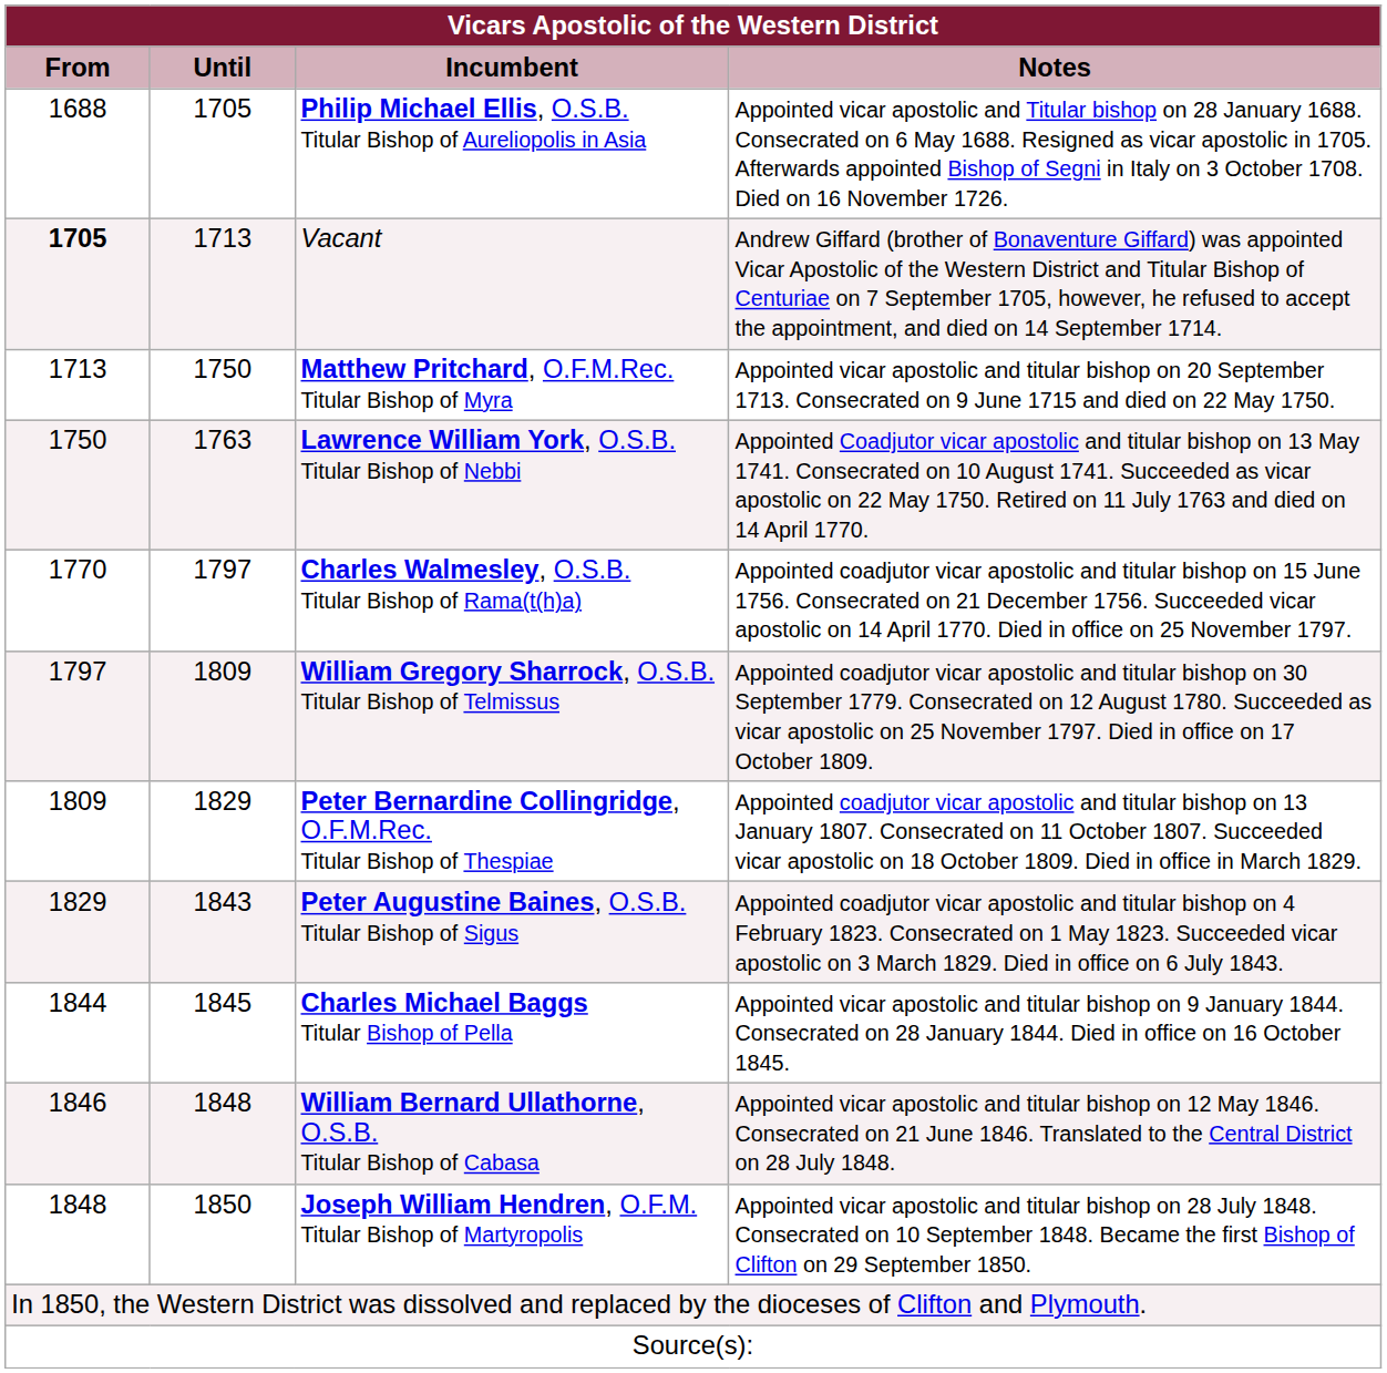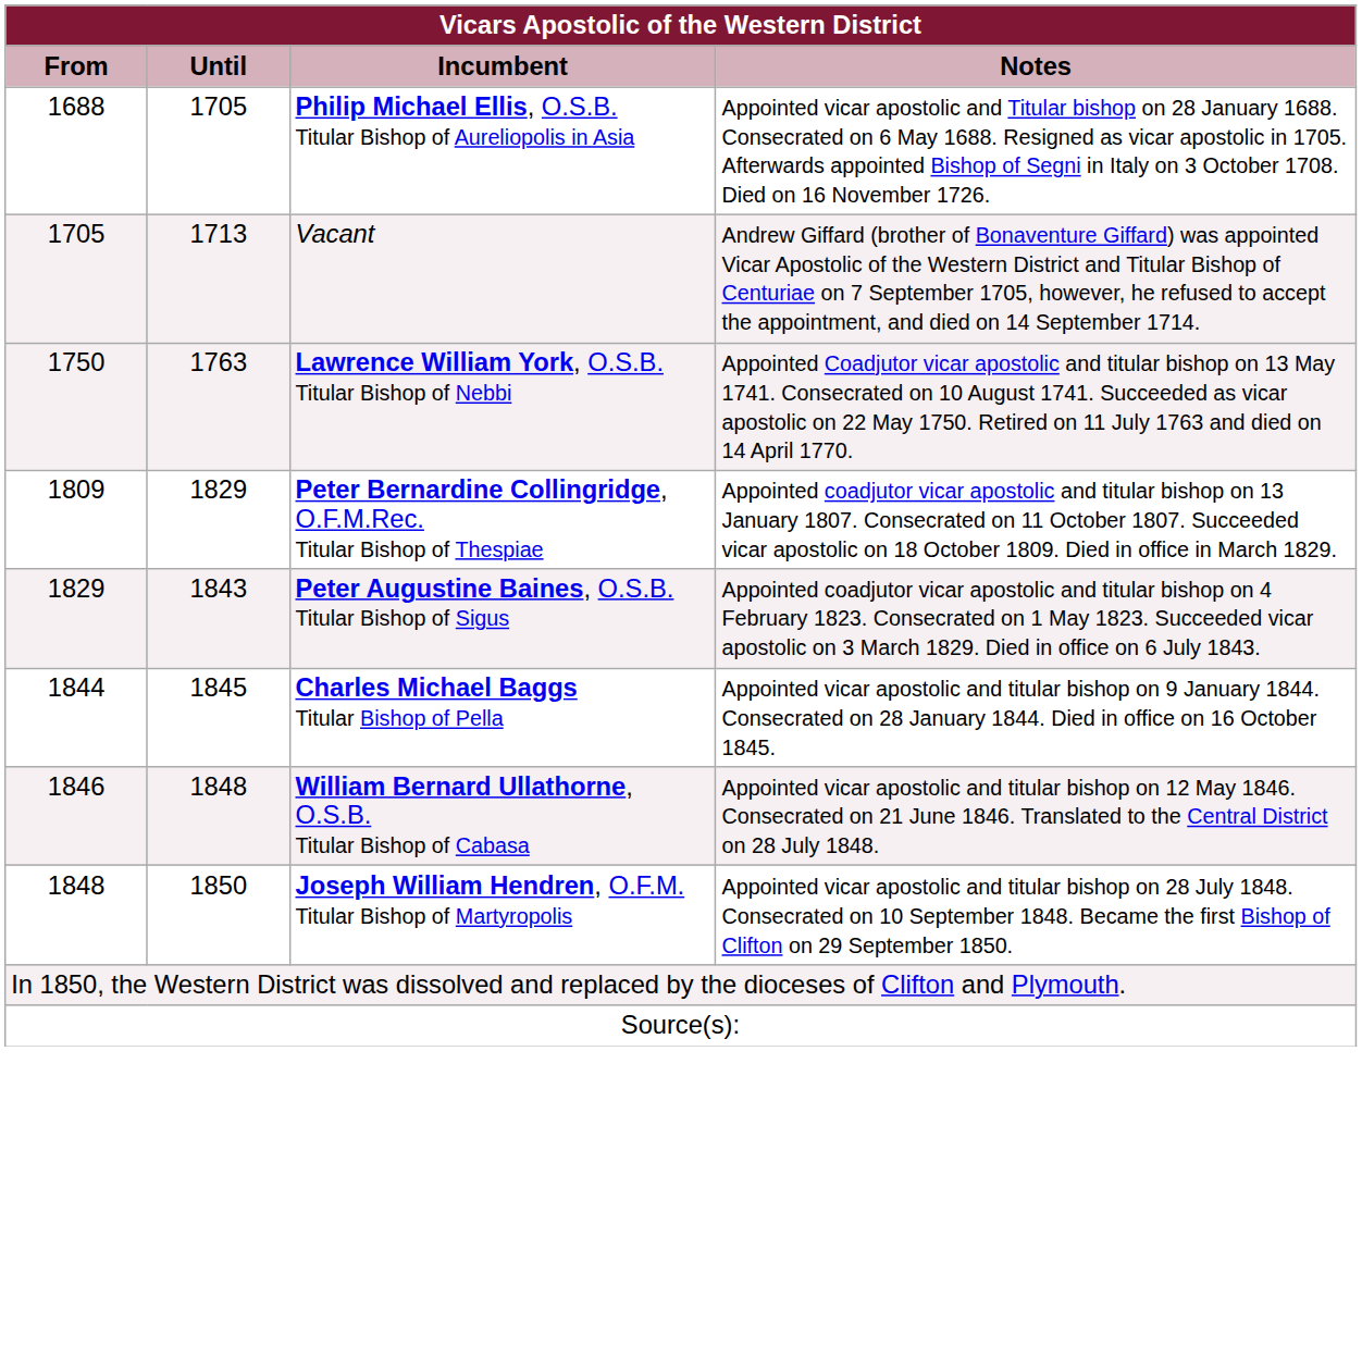 <table class="wikitable" style="width:95%;" border="1" cellpadding="2">
 <tr>
 <th colspan="4" style="background-color: #7F1734; color: white;">Vicars Apostolic of the Western District</th>
 </tr>
 <tr valign=center>
 <th style="background-color:#D4B1BB" width="10%">From</th>
 <th style="background-color:#D4B1BB" width="10%">Until</th>
 <th style="background-color:#D4B1BB" width="30%">Incumbent</th>
 <th style="background-color:#D4B1BB" width="45%">Notes</th>
 </tr>
 <tr valign="top" style="background-color: white;">
 <td align="center">1688</td>
 <td align="center">1705</td>
 <td><strong><a href='#'>Philip Michael Ellis</a></strong>, <a href='#'>O.S.B.</a> <br><small>Titular Bishop of <a href='#'>Aureliopolis in Asia</a></small></td>
 <td><small>Appointed vicar apostolic and <a href='#'>Titular bishop</a> on 28 January 1688. Consecrated on 6 May 1688. Resigned as vicar apostolic in 1705. Afterwards appointed <a href='#'>Bishop of Segni</a> in Italy on 3 October 1708. Died on 16 November 1726.</small></td>
 </tr>
 <tr valign="top" style="background-color: #F7F0F2;">
-<td align="center"><strong>1705</strong></td>
+<td align="center">1705</td>
 <td align="center">1713</td>
 <td><em>Vacant</em></td>
 <td><small>Andrew Giffard (brother of <a href='#'>Bonaventure Giffard</a>) was appointed Vicar Apostolic of the Western District and Titular Bishop of <a href='#'>Centuriae</a> on 7 September 1705, however, he refused to accept the appointment, and died on 14 September 1714.</small></td>
-</tr>
-<tr valign="top" style="background-color: white;">
-<td align="center">1713</td>
-<td align="center">1750</td>
-<td><strong><a href='#'>Matthew Pritchard</a></strong>, <a href='#'>O.F.M.Rec.</a> <br><small>Titular Bishop of <a href='#'>Myra</a></small></td>
-<td><small>Appointed vicar apostolic and titular bishop on 20 September 1713. Consecrated on 9 June 1715 and died on 22 May 1750.</small></td>
 </tr>
 <tr valign="top" style="background-color: #F7F0F2;">
 <td align="center">1750</td>
 <td align="center">1763</td>
 <td><strong><a href='#'>Lawrence William York</a></strong>, <a href='#'>O.S.B.</a><br><small>Titular Bishop of <a href='#'>Nebbi</a></small></td>
 <td><small>Appointed <a href='#'>Coadjutor vicar apostolic</a> and titular bishop on 13 May 1741. Consecrated on 10 August 1741. Succeeded as vicar apostolic on 22 May 1750. Retired on 11 July 1763 and died on 14 April 1770.</small></td>
-</tr>
-<tr valign="top" style="background-color: white;">
-<td align="center">1770</td>
-<td align="center">1797</td>
-<td><strong><a href='#'>Charles Walmesley</a></strong>, <a href='#'>O.S.B.</a><br><small>Titular Bishop of <a href='#'>Rama(t(h)a)</a></small></td>
-<td><small>Appointed coadjutor vicar apostolic and titular bishop on 15 June 1756. Consecrated on 21 December 1756. Succeeded vicar apostolic on 14 April 1770. Died in office on 25 November 1797.</small></td>
-</tr>
-<tr valign="top" style="background-color: #F7F0F2;">
-<td align="center">1797</td>
-<td align="center">1809</td>
-<td><strong><a href='#'>William Gregory Sharrock</a></strong>, <a href='#'>O.S.B.</a><br><small>Titular Bishop of <a href='#'>Telmissus</a></small></td>
-<td><small>Appointed coadjutor vicar apostolic and titular bishop on 30 September 1779. Consecrated on 12 August 1780. Succeeded as vicar apostolic on 25 November 1797. Died in office on 17 October 1809.</small></td>
 </tr>
 <tr valign="top" style="background-color: white;">
 <td align="center">1809</td>
 <td align="center">1829</td>
 <td><strong><a href='#'>Peter Bernardine Collingridge</a></strong>, <a href='#'>O.F.M.Rec.</a><br><small>Titular Bishop of <a href='#'>Thespiae</a></small></td>
 <td><small>Appointed <a href='#'>coadjutor vicar apostolic</a> and titular bishop on 13 January 1807. Consecrated on 11 October 1807. Succeeded vicar apostolic on 18 October 1809. Died in office in March 1829.</small></td>
 </tr>
 <tr valign="top" style="background-color: #F7F0F2;">
 <td align="center">1829</td>
 <td align="center">1843</td>
 <td><strong><a href='#'>Peter Augustine Baines</a></strong>, <a href='#'>O.S.B.</a><br><small>Titular Bishop of <a href='#'>Sigus</a></small></td>
 <td><small>Appointed coadjutor vicar apostolic and titular bishop on 4 February 1823. Consecrated on 1 May 1823. Succeeded vicar apostolic on 3 March 1829. Died in office on 6 July 1843.</small></td>
 </tr>
 <tr valign="top" style="background-color: white;">
 <td align="center">1844</td>
 <td align="center">1845</td>
 <td><strong><a href='#'>Charles Michael Baggs</a></strong><br><small>Titular <a href='#'>Bishop of Pella</a></small></td>
 <td><small>Appointed vicar apostolic and titular bishop on 9 January 1844. Consecrated on 28 January 1844. Died in office on 16 October 1845.</small></td>
 </tr>
 <tr valign="top" style="background-color: #F7F0F2;">
 <td align="center">1846</td>
 <td align="center">1848</td>
 <td><strong><a href='#'>William Bernard Ullathorne</a></strong>, <a href='#'>O.S.B.</a><br><small>Titular Bishop of <a href='#'>Cabasa</a></small></td>
 <td><small>Appointed vicar apostolic and titular bishop on 12 May 1846. Consecrated on 21 June 1846. Translated to the <a href='#'>Central District</a> on 28 July 1848.</small></td>
 </tr>
 <tr valign="top" style="background-color: white;">
 <td align="center">1848</td>
 <td align="center">1850</td>
 <td><strong><a href='#'>Joseph William Hendren</a></strong>, <a href='#'>O.F.M.</a><br><small>Titular Bishop of <a href='#'>Martyropolis</a></small></td>
 <td><small>Appointed vicar apostolic and titular bishop on 28 July 1848. Consecrated on 10 September 1848. Became the first <a href='#'>Bishop of Clifton</a> on 29 September 1850.</small></td>
 </tr>
 <tr valign="top" style="background-color: #F7F0F2;">
 <td colspan="4">In 1850, the Western District was dissolved and replaced by the dioceses of <a href='#'>Clifton</a> and <a href='#'>Plymouth</a>.</td>
 </tr>
 <tr valign="top" style="background-color: white;">
 <td align=center colspan="4">Source(s):</td>
 </tr>
 </table>
